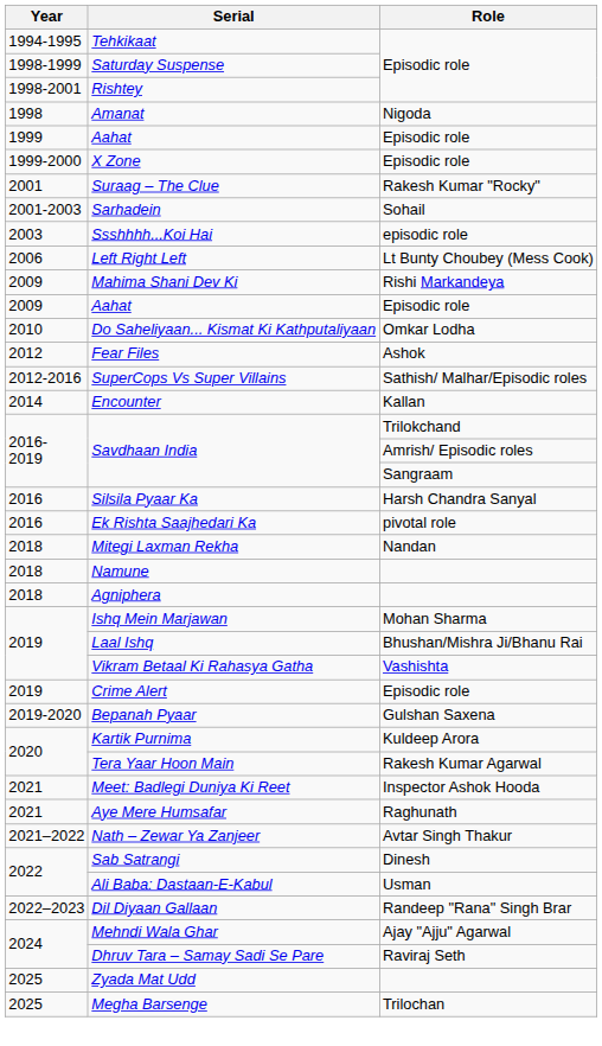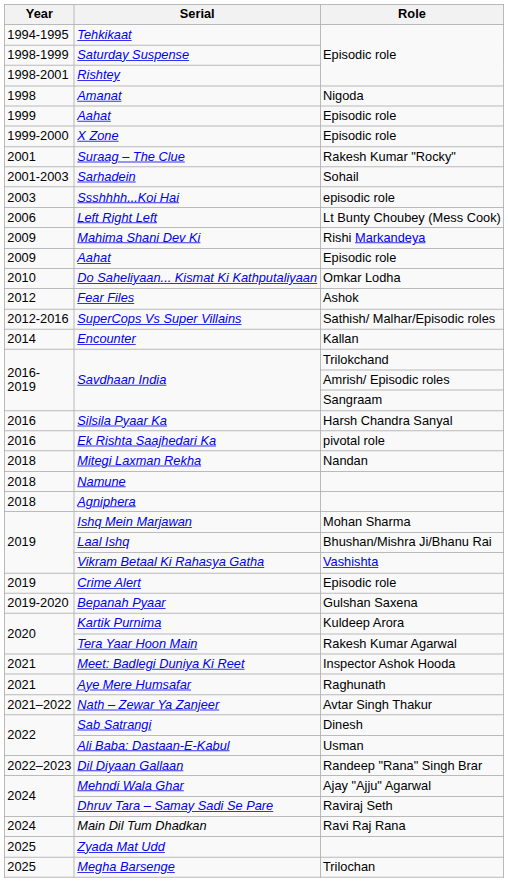 <table class="wikitable sortable">
 <tr>
 <th>Year</th>
 <th>Serial</th>
 <th>Role</th>
 </tr>
 <tr>
 <td>1994-1995</td>
 <td><em><a href='#'>Tehkikaat</a></em></td>
 <td rowspan="3">Episodic role</td>
 </tr>
 <tr>
 <td>1998-1999</td>
 <td><em><a href='#'>Saturday Suspense</a></em></td>
 </tr>
 <tr>
 <td>1998-2001</td>
 <td><em><a href='#'>Rishtey</a></em></td>
 </tr>
 <tr>
 <td>1998</td>
 <td><a href='#'><em>Amanat</em></a></td>
 <td>Nigoda</td>
 </tr>
 <tr>
 <td>1999</td>
 <td><em><a href='#'>Aahat</a></em></td>
 <td>Episodic role</td>
 </tr>
 <tr>
 <td>1999-2000</td>
 <td><em><a href='#'>X Zone</a></em></td>
 <td>Episodic role</td>
 </tr>
 <tr>
 <td>2001</td>
 <td><em><a href='#'>Suraag – The Clue</a></em></td>
 <td>Rakesh Kumar "Rocky"</td>
 </tr>
 <tr>
 <td>2001-2003</td>
 <td><em><a href='#'>Sarhadein</a></em></td>
 <td>Sohail</td>
 </tr>
 <tr>
 <td>2003</td>
 <td><em><a href='#'>Ssshhhh...Koi Hai</a></em></td>
 <td>episodic role</td>
 </tr>
 <tr>
 <td>2006</td>
 <td><em><a href='#'>Left Right Left</a></em></td>
 <td>Lt Bunty Choubey (Mess Cook)</td>
 </tr>
 <tr>
 <td>2009</td>
 <td><em><a href='#'>Mahima Shani Dev Ki</a></em></td>
 <td>Rishi <a href='#'>Markandeya</a></td>
 </tr>
 <tr>
 <td>2009</td>
 <td><a href='#'><em>Aahat</em></a></td>
 <td>Episodic role</td>
 </tr>
 <tr>
 <td>2010</td>
 <td><em><a href='#'>Do Saheliyaan... Kismat Ki Kathputaliyaan</a></em></td>
 <td>Omkar Lodha</td>
 </tr>
 <tr>
 <td>2012</td>
 <td><em><a href='#'>Fear Files</a></em></td>
 <td>Ashok</td>
 </tr>
 <tr>
 <td>2012-2016</td>
 <td><em><a href='#'>SuperCops Vs Super Villains</a></em></td>
 <td>Sathish/ Malhar/Episodic roles</td>
 </tr>
 <tr>
 <td>2014</td>
 <td><em><a href='#'>Encounter</a></em></td>
 <td>Kallan</td>
 </tr>
 <tr>
 <td rowspan="3">2016-<br>2019</td>
 <td rowspan="3"><em><a href='#'>Savdhaan India</a></em></td>
 <td>Trilokchand</td>
 </tr>
 <tr>
 <td>Amrish/ Episodic roles</td>
 </tr>
 <tr>
 <td>Sangraam</td>
 </tr>
 <tr>
 <td>2016</td>
 <td><em><a href='#'>Silsila Pyaar Ka</a></em></td>
 <td>Harsh Chandra Sanyal</td>
 </tr>
 <tr>
 <td>2016</td>
 <td><em><a href='#'>Ek Rishta Saajhedari Ka</a></em></td>
 <td>pivotal role</td>
 </tr>
 <tr>
 <td>2018</td>
 <td><em><a href='#'>Mitegi Laxman Rekha</a></em></td>
 <td>Nandan</td>
 </tr>
 <tr>
 <td>2018</td>
 <td><em><a href='#'>Namune</a></em></td>
 <td></td>
 </tr>
 <tr>
 <td>2018</td>
 <td><em><a href='#'>Agniphera</a></em></td>
 <td></td>
 </tr>
 <tr>
 <td rowspan="3">2019</td>
 <td><em><a href='#'>Ishq Mein Marjawan</a></em></td>
 <td>Mohan Sharma</td>
 </tr>
 <tr>
 <td><a href='#'><em>Laal Ishq</em></a></td>
 <td>Bhushan/Mishra Ji/Bhanu Rai</td>
 </tr>
 <tr>
 <td><em><a href='#'>Vikram Betaal Ki Rahasya Gatha</a></em></td>
 <td><a href='#'>Vashishta</a></td>
 </tr>
 <tr>
 <td>2019</td>
 <td><em><a href='#'>Crime Alert</a></em></td>
 <td>Episodic role</td>
 </tr>
 <tr>
 <td>2019-2020</td>
 <td><em><a href='#'>Bepanah Pyaar</a></em></td>
 <td>Gulshan Saxena</td>
 </tr>
 <tr>
 <td rowspan="2">2020</td>
 <td><em><a href='#'>Kartik Purnima</a></em></td>
 <td>Kuldeep Arora</td>
 </tr>
 <tr>
 <td><em><a href='#'>Tera Yaar Hoon Main</a></em></td>
 <td>Rakesh Kumar Agarwal</td>
 </tr>
 <tr>
 <td>2021</td>
 <td><em><a href='#'>Meet: Badlegi Duniya Ki Reet</a></em></td>
 <td>Inspector Ashok Hooda</td>
 </tr>
 <tr>
 <td>2021</td>
 <td><em><a href='#'>Aye Mere Humsafar</a></em></td>
 <td>Raghunath</td>
 </tr>
 <tr>
 <td>2021–2022</td>
 <td><em><a href='#'>Nath – Zewar Ya Zanjeer</a></em></td>
 <td>Avtar Singh Thakur</td>
 </tr>
 <tr>
 <td rowspan = "2">2022</td>
 <td><em><a href='#'>Sab Satrangi</a></em></td>
 <td>Dinesh</td>
 </tr>
 <tr>
 <td><em><a href='#'>Ali Baba: Dastaan-E-Kabul</a></em></td>
 <td>Usman</td>
 </tr>
 <tr>
 <td>2022–2023</td>
 <td><em><a href='#'>Dil Diyaan Gallaan</a></em></td>
 <td>Randeep "Rana" Singh Brar</td>
 </tr>
 <tr>
 <td rowspan = "2">2024</td>
 <td><em><a href='#'>Mehndi Wala Ghar</a></em></td>
 <td>Ajay "Ajju" Agarwal</td>
 </tr>
 <tr>
 <td><em><a href='#'>Dhruv Tara – Samay Sadi Se Pare</a></em></td>
 <td>Raviraj Seth</td>
 </tr>
 <tr>
+<td>2024</td>
+<td><em>Main Dil Tum Dhadkan</em></td>
+<td>Ravi Raj Rana</td>
+</tr>
+<tr>
 <td>2025</td>
 <td><em><a href='#'>Zyada Mat Udd</a></em></td>
 <td></td>
 </tr>
 <tr>
 <td>2025</td>
 <td><em><a href='#'>Megha Barsenge</a></em></td>
 <td>Trilochan</td>
 </tr>
 </table>
